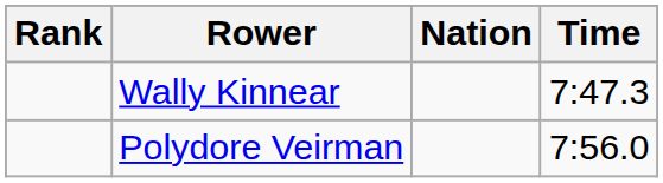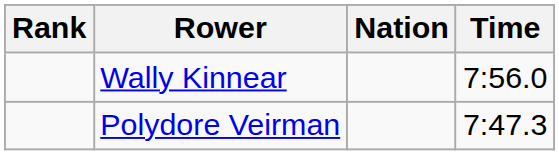 <table class="wikitable sortable" style="text-align:center">
 <tr>
 <th>Rank</th>
 <th>Rower</th>
 <th>Nation</th>
 <th>Time</th>
 </tr>
 <tr>
 <td></td>
 <td align=left><a href='#'>Wally Kinnear</a></td>
 <td align=left></td>
-<td>7:47.3</td>
+<td>7:56.0</td>
 </tr>
 <tr>
 <td></td>
 <td align=left><a href='#'>Polydore Veirman</a></td>
 <td align=left></td>
-<td>7:56.0</td>
+<td>7:47.3</td>
 </tr>
 </table>
